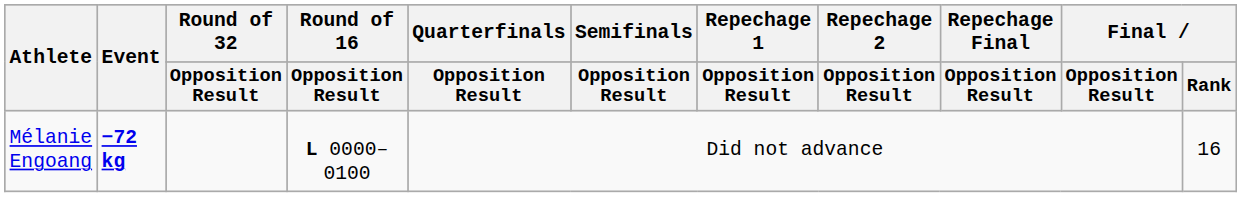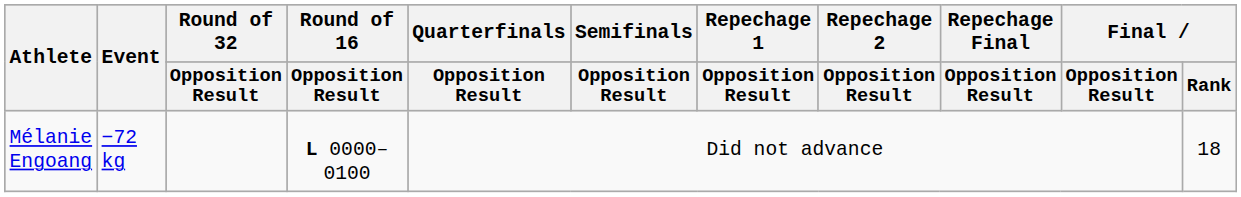 <table class="wikitable" style="font-size:90%">
 <tr>
 <th rowspan="2">Athlete</th>
 <th rowspan="2">Event</th>
 <th>Round of 32</th>
 <th>Round of 16</th>
 <th>Quarterfinals</th>
 <th>Semifinals</th>
 <th>Repechage 1</th>
 <th>Repechage 2</th>
 <th>Repechage Final</th>
 <th colspan=2>Final / </th>
 </tr>
 <tr style="font-size:95%">
 <th>Opposition<br>Result</th>
 <th>Opposition<br>Result</th>
 <th>Opposition<br>Result</th>
 <th>Opposition<br>Result</th>
 <th>Opposition<br>Result</th>
 <th>Opposition<br>Result</th>
 <th>Opposition<br>Result</th>
 <th>Opposition<br>Result</th>
 <th>Rank</th>
 </tr>
 <tr align=center>
 <td align=left><a href='#'>Mélanie Engoang</a></td>
-<td align=left><strong><a href='#'>−72 kg</a></strong></td>
+<td align=left><a href='#'>−72 kg</a></td>
 <td></td>
 <td><br><strong>L</strong> 0000–0100</td>
 <td colspan= 6>Did not advance</td>
-<td>16</td>
+<td>18</td>
 </tr>
 </table>
